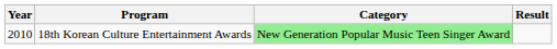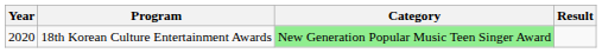 <table class="wikitable" style="text-align: center">
 <tr>
 <th>Year</th>
 <th>Program</th>
 <th>Category</th>
 <th>Result</th>
 </tr>
 <tr>
-<td>2010</td>
+<td>2020</td>
 <td>18th Korean Culture Entertainment Awards</td>
 <td style="background: lightgreen;">New Generation Popular Music Teen Singer Award</td>
 <td></td>
 </tr>
 </table>
